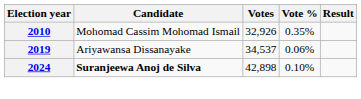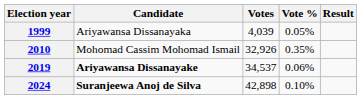 <table class="sortable wikitable">
 <tr>
 <th>Election year</th>
 <th>Candidate</th>
 <th>Votes</th>
 <th>Vote %</th>
 <th>Result</th>
+</tr>
+<tr>
+<th><a href='#'>1999</a></th>
+<td>Ariyawansa Dissanayaka</td>
+<td align=center>4,039</td>
+<td align=center>0.05%</td>
+<td></td>
 </tr>
 <tr>
 <th><a href='#'>2010</a></th>
 <td>Mohomad Cassim Mohomad Ismail</td>
 <td align=center>32,926</td>
 <td align=center>0.35%</td>
 <td></td>
 </tr>
 <tr>
 <th><a href='#'>2019</a></th>
-<td>Ariyawansa Dissanayake</td>
+<td><strong>Ariyawansa Dissanayake</strong></td>
 <td align=center>34,537</td>
 <td align=center>0.06%</td>
 <td></td>
 </tr>
 <tr>
 <th><a href='#'>2024</a></th>
 <td><strong>Suranjeewa Anoj de Silva</strong></td>
 <td align=center>42,898</td>
 <td align=center>0.10%</td>
 <td></td>
 </tr>
 </table>
